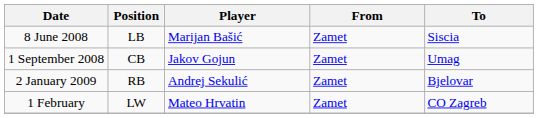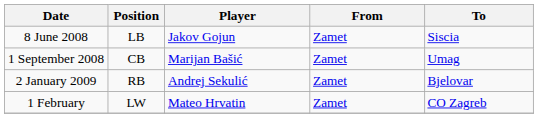 <table class="wikitable" style="font-size:95%; text-align:center;">
 <tr>
 <th width=120>Date</th>
 <th width=60>Position</th>
 <th width=180>Player</th>
 <th width=140>From</th>
 <th width=130>To</th>
 </tr>
 <tr>
 <td>8 June 2008</td>
 <td>LB</td>
-<td style="text-align:left;"> <a href='#'>Marijan Bašić</a></td>
+<td style="text-align:left;"> <a href='#'>Jakov Gojun</a></td>
 <td style="text-align:left;"> <a href='#'>Zamet</a></td>
 <td style="text-align:left;"> <a href='#'>Siscia</a></td>
 </tr>
 <tr>
 <td>1 September 2008</td>
 <td>CB</td>
-<td style="text-align:left;"> <a href='#'>Jakov Gojun</a></td>
+<td style="text-align:left;"> <a href='#'>Marijan Bašić</a></td>
 <td style="text-align:left;"> <a href='#'>Zamet</a></td>
 <td style="text-align:left;"> <a href='#'>Umag</a></td>
 </tr>
 <tr>
 <td>2 January 2009</td>
 <td>RB</td>
 <td style="text-align:left;"> <a href='#'>Andrej Sekulić</a></td>
 <td style="text-align:left;"> <a href='#'>Zamet</a></td>
 <td style="text-align:left;"> <a href='#'>Bjelovar</a></td>
 </tr>
 <tr>
 <td>1 February </td>
 <td>LW</td>
 <td style="text-align:left;"> <a href='#'>Mateo Hrvatin</a></td>
 <td style="text-align:left;"> <a href='#'>Zamet</a></td>
 <td style="text-align:left;"> <a href='#'>CO Zagreb</a></td>
 </tr>
 <tr>
 </tr>
 </table>
